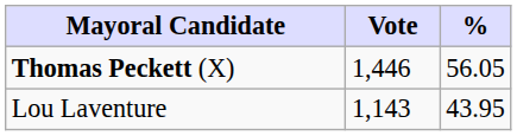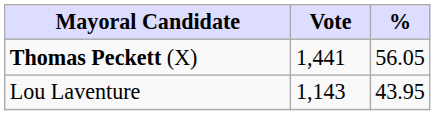 <table class="wikitable">
 <tr>
 <th style="background:#ddf; width:200px;">Mayoral Candidate</th>
 <th style="background:#ddf; width:50px;">Vote</th>
 <th style="background:#ddf; width:30px;">%</th>
 </tr>
 <tr>
 <td><strong>Thomas Peckett</strong> (X)</td>
-<td>1,446</td>
+<td>1,441</td>
 <td>56.05</td>
 </tr>
 <tr>
 <td>Lou Laventure</td>
 <td>1,143</td>
 <td>43.95</td>
 </tr>
 </table>
